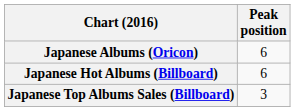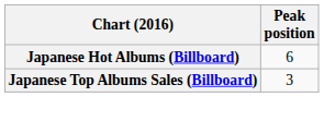 <table class="wikitable plainrowheaders" style="text-align:center">
 <tr>
 <th scope="col">Chart (2016)</th>
 <th scope="col">Peak<br> position</th>
-</tr>
-<tr>
-<th scope="row">Japanese Albums (<a href='#'>Oricon</a>)</th>
-<td>6</td>
 </tr>
 <tr>
 <th scope="row">Japanese Hot Albums (<a href='#'>Billboard</a>)</th>
 <td>6</td>
 </tr>
 <tr>
 <th scope="row">Japanese Top Albums Sales (<a href='#'>Billboard</a>)</th>
 <td>3</td>
 </tr>
 </table>
